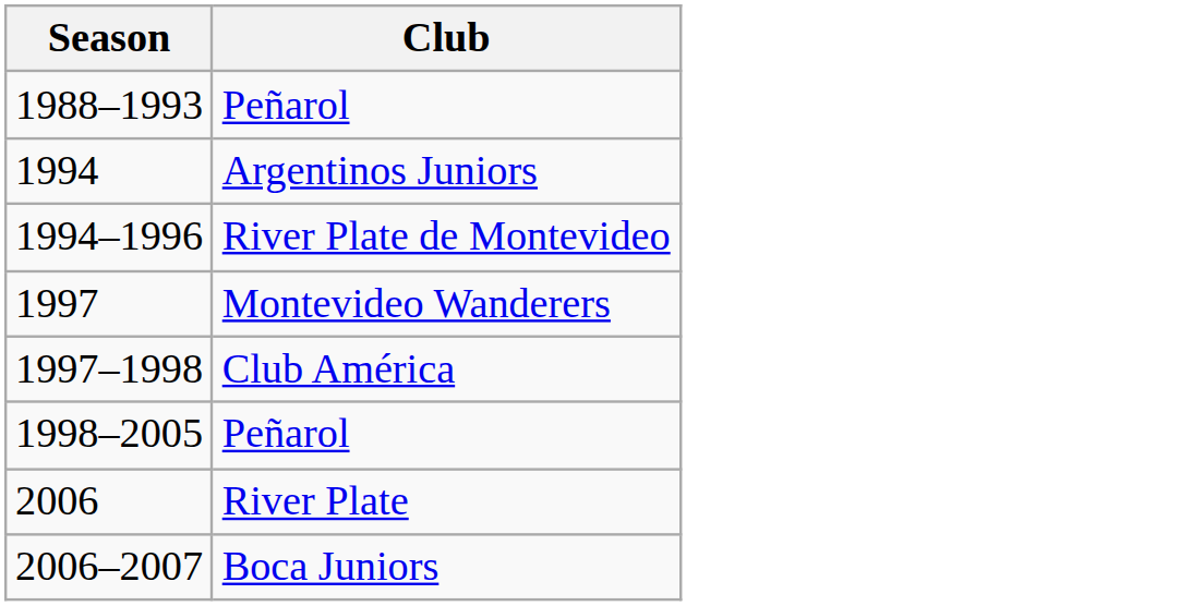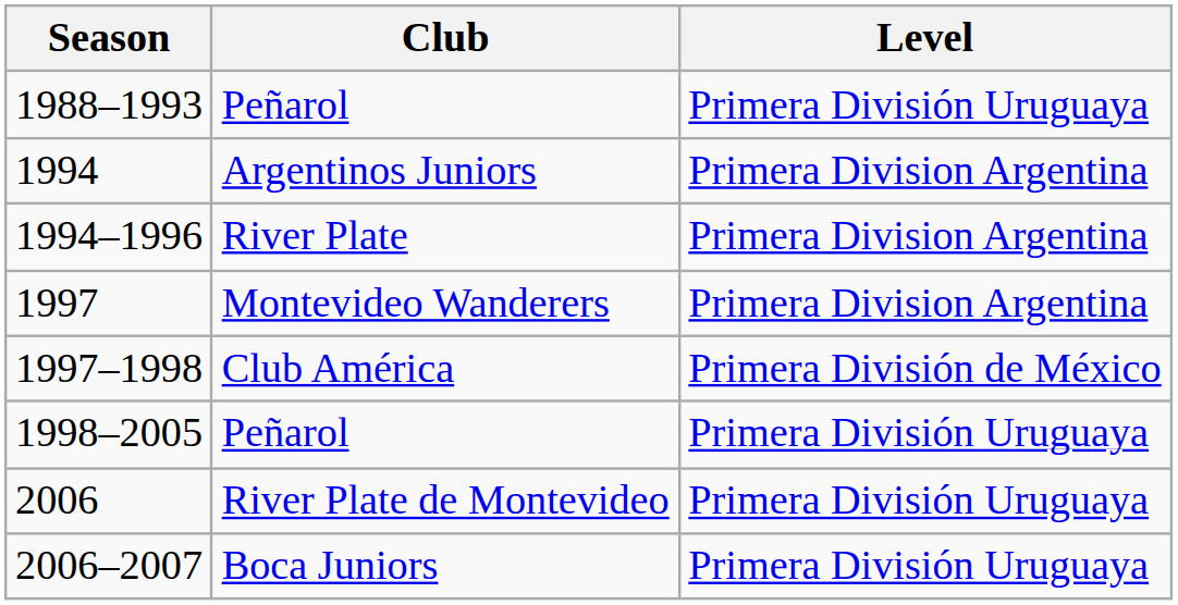 <table class="wikitable">
 <tr>
 <th>Season</th>
 <th>Club</th>
+<th>Level</th>
 </tr>
 <tr>
 <td>1988–1993</td>
 <td><a href='#'>Peñarol</a></td>
+<td><a href='#'>Primera División Uruguaya</a></td>
 </tr>
 <tr>
 <td>1994</td>
 <td><a href='#'>Argentinos Juniors</a></td>
+<td><a href='#'>Primera Division Argentina</a></td>
 </tr>
 <tr>
 <td>1994–1996</td>
-<td><a href='#'>River Plate de Montevideo</a></td>
+<td><a href='#'>River Plate</a></td>
+<td><a href='#'>Primera Division Argentina</a></td>
 </tr>
 <tr>
 <td>1997</td>
 <td><a href='#'>Montevideo Wanderers</a></td>
+<td><a href='#'>Primera Division Argentina</a></td>
 </tr>
 <tr>
 <td>1997–1998</td>
 <td><a href='#'>Club América</a></td>
+<td><a href='#'>Primera División de México</a></td>
 </tr>
 <tr>
 <td>1998–2005</td>
 <td><a href='#'>Peñarol</a></td>
+<td><a href='#'>Primera División Uruguaya</a></td>
 </tr>
 <tr>
 <td>2006</td>
-<td><a href='#'>River Plate</a></td>
+<td><a href='#'>River Plate de Montevideo</a></td>
+<td><a href='#'>Primera División Uruguaya</a></td>
 </tr>
 <tr>
 <td>2006–2007</td>
 <td><a href='#'>Boca Juniors</a></td>
+<td><a href='#'>Primera División Uruguaya</a></td>
 </tr>
 </table>
